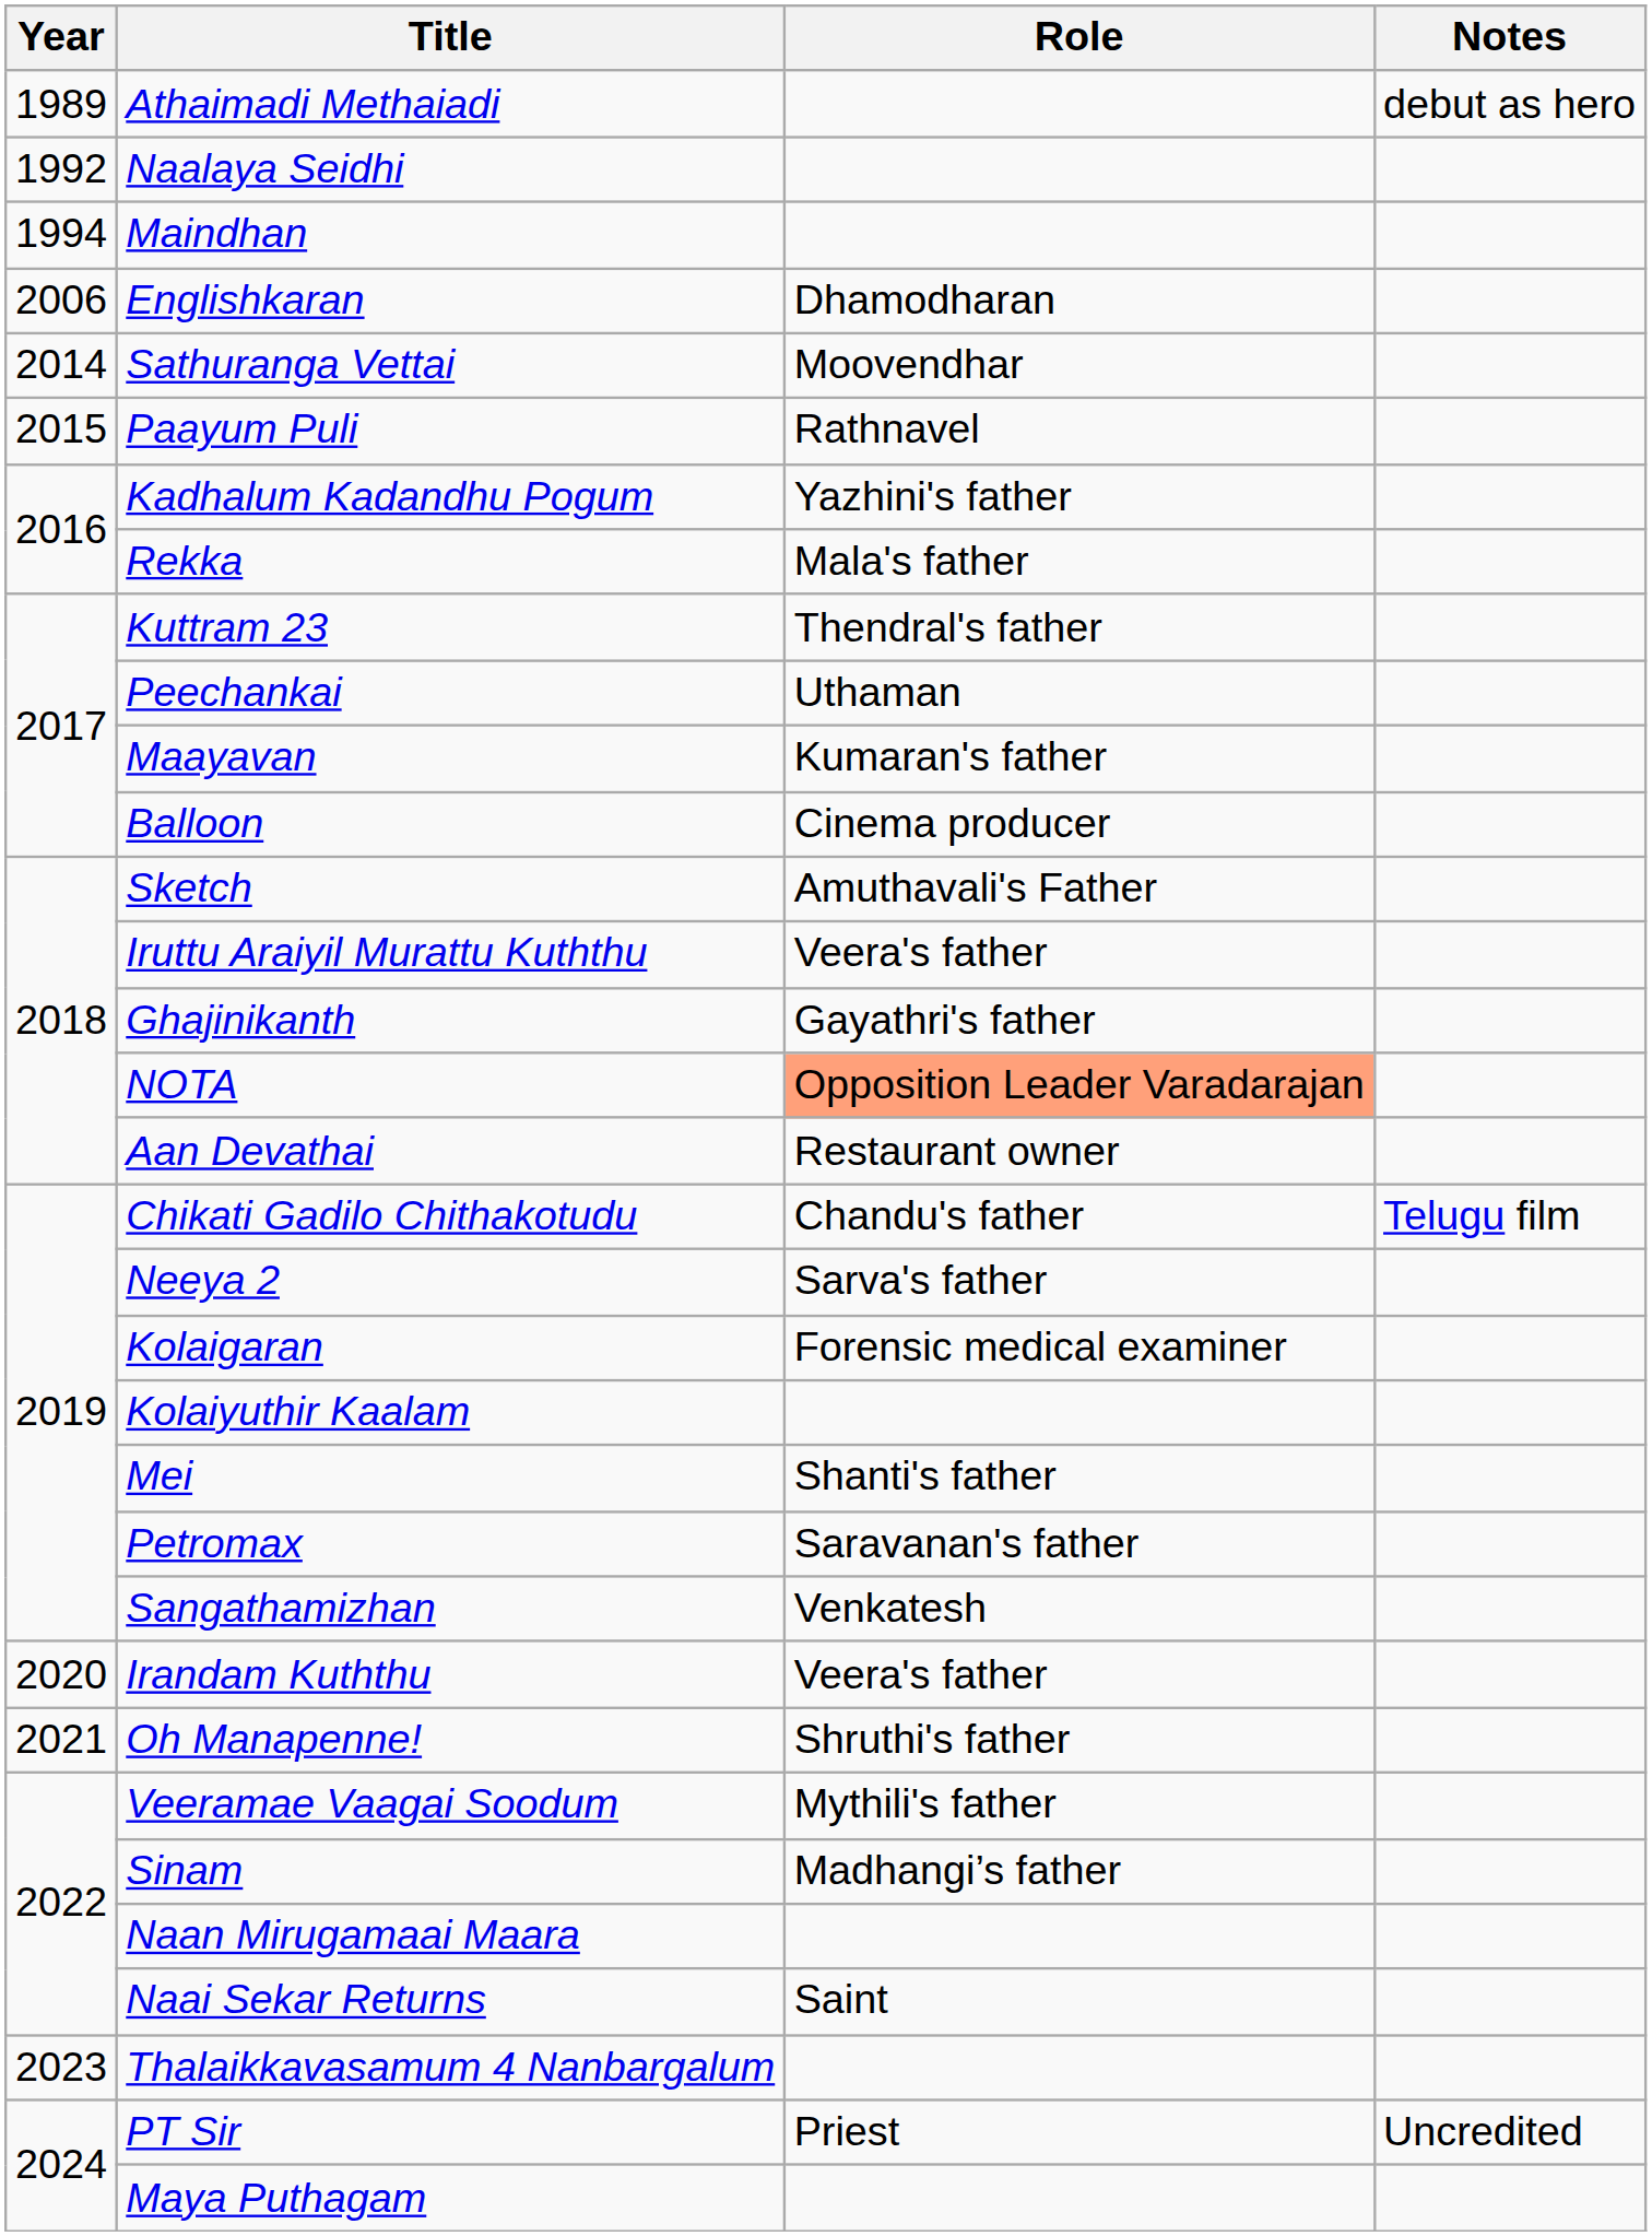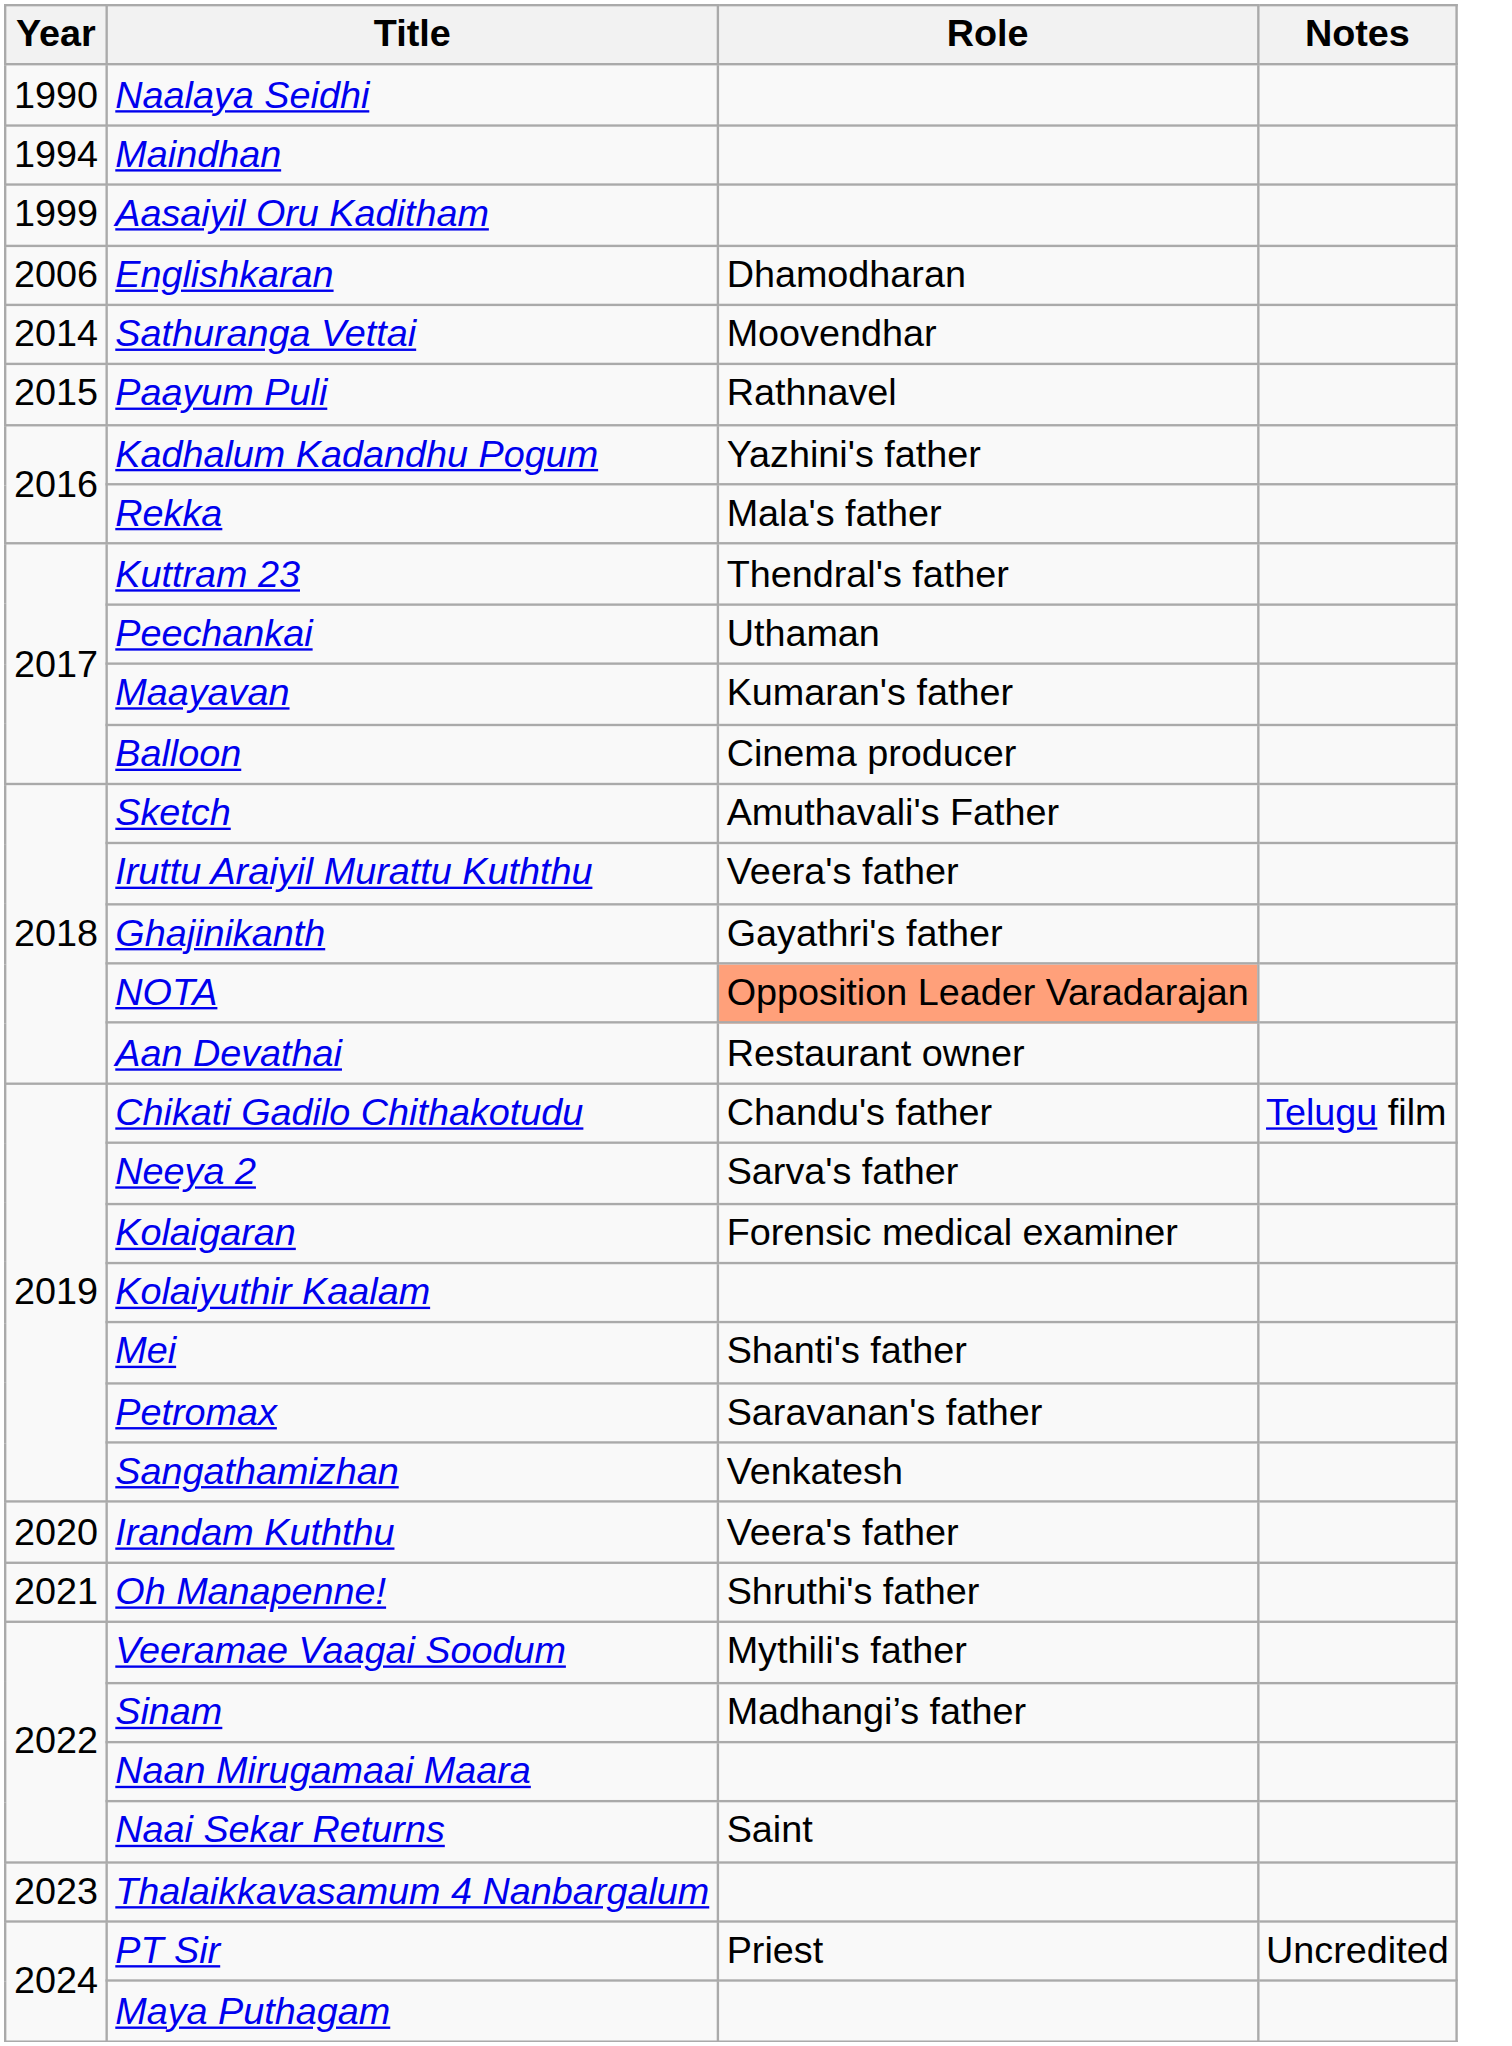 <table class="wikitable sortable">
 <tr>
 <th scope="col">Year</th>
 <th scope="col">Title</th>
 <th scope="col">Role</th>
 <th scope="col" class="unsortable">Notes</th>
 </tr>
 <tr>
-<td>1989</td>
-<td><em><a href='#'>Athaimadi Methaiadi</a></em></td>
-<td></td>
-<td>debut as hero</td>
-</tr>
-<tr>
-<td>1992</td>
+<td>1990</td>
 <td><em><a href='#'>Naalaya Seidhi</a></em></td>
 <td></td>
 <td></td>
 </tr>
 <tr>
 <td>1994</td>
 <td><em><a href='#'>Maindhan</a></em></td>
+<td></td>
+<td></td>
+</tr>
+<tr>
+<td>1999</td>
+<td><em><a href='#'>Aasaiyil Oru Kaditham</a></em></td>
 <td></td>
 <td></td>
 </tr>
 <tr>
 <td>2006</td>
 <td><em><a href='#'>Englishkaran</a></em></td>
 <td>Dhamodharan</td>
 <td></td>
 </tr>
 <tr>
 <td>2014</td>
 <td><em><a href='#'>Sathuranga Vettai</a></em></td>
 <td>Moovendhar</td>
 <td></td>
 </tr>
 <tr>
 <td>2015</td>
 <td><em><a href='#'>Paayum Puli</a></em></td>
 <td>Rathnavel</td>
 <td></td>
 </tr>
 <tr>
 <td rowspan="2">2016</td>
 <td><em><a href='#'>Kadhalum Kadandhu Pogum</a></em></td>
 <td>Yazhini's father</td>
 <td></td>
 </tr>
 <tr>
 <td><em><a href='#'>Rekka</a></em></td>
 <td>Mala's father</td>
 <td></td>
 </tr>
 <tr>
 <td rowspan="4">2017</td>
 <td><em><a href='#'>Kuttram 23</a></em></td>
 <td>Thendral's father</td>
 <td></td>
 </tr>
 <tr>
 <td><em><a href='#'>Peechankai</a></em></td>
 <td>Uthaman</td>
 <td></td>
 </tr>
 <tr>
 <td><em><a href='#'>Maayavan</a></em></td>
 <td>Kumaran's father</td>
 <td></td>
 </tr>
 <tr>
 <td><em><a href='#'>Balloon</a></em></td>
 <td>Cinema producer</td>
 <td></td>
 </tr>
 <tr>
 <td rowspan="5">2018</td>
 <td><em><a href='#'>Sketch</a></em></td>
 <td>Amuthavali's Father</td>
 <td></td>
 </tr>
 <tr>
 <td><em><a href='#'>Iruttu Araiyil Murattu Kuththu</a></em></td>
 <td>Veera's father</td>
 <td></td>
 </tr>
 <tr>
 <td><em><a href='#'>Ghajinikanth</a></em></td>
 <td>Gayathri's father</td>
 <td></td>
 </tr>
 <tr>
 <td><em><a href='#'>NOTA</a></em></td>
 <td style="background: lightsalmon;">Opposition Leader Varadarajan</td>
 <td></td>
 </tr>
 <tr>
 <td><em><a href='#'>Aan Devathai</a></em></td>
 <td>Restaurant owner</td>
 <td></td>
 </tr>
 <tr>
 <td rowspan="7">2019</td>
 <td><em><a href='#'>Chikati Gadilo Chithakotudu</a></em></td>
 <td>Chandu's father</td>
 <td><a href='#'>Telugu</a> film</td>
 </tr>
 <tr>
 <td><em><a href='#'>Neeya 2</a></em></td>
 <td>Sarva's father</td>
 <td></td>
 </tr>
 <tr>
 <td><em><a href='#'>Kolaigaran</a></em></td>
 <td>Forensic medical examiner</td>
 <td></td>
 </tr>
 <tr>
 <td><em><a href='#'>Kolaiyuthir Kaalam</a></em></td>
 <td></td>
 <td></td>
 </tr>
 <tr>
 <td><em><a href='#'>Mei</a></em></td>
 <td>Shanti's father</td>
 <td></td>
 </tr>
 <tr>
 <td><em><a href='#'>Petromax</a></em></td>
 <td>Saravanan's father</td>
 <td></td>
 </tr>
 <tr>
 <td><em><a href='#'>Sangathamizhan</a></em></td>
 <td>Venkatesh</td>
 <td></td>
 </tr>
 <tr>
 <td>2020</td>
 <td><em><a href='#'>Irandam Kuththu</a></em></td>
 <td>Veera's father</td>
 <td></td>
 </tr>
 <tr>
 <td>2021</td>
 <td><em><a href='#'>Oh Manapenne!</a></em></td>
 <td>Shruthi's father</td>
 <td></td>
 </tr>
 <tr>
 <td rowspan="4">2022</td>
 <td><em><a href='#'>Veeramae Vaagai Soodum</a></em></td>
 <td>Mythili's father</td>
 <td></td>
 </tr>
 <tr>
 <td><em><a href='#'>Sinam</a></em></td>
 <td>Madhangi’s father</td>
 <td></td>
 </tr>
 <tr>
 <td><em><a href='#'>Naan Mirugamaai Maara</a></em></td>
 <td></td>
 <td></td>
 </tr>
 <tr>
 <td><em><a href='#'>Naai Sekar Returns</a></em></td>
 <td>Saint</td>
 <td></td>
 </tr>
 <tr>
 <td>2023</td>
 <td><em><a href='#'>Thalaikkavasamum 4 Nanbargalum</a></em></td>
 <td></td>
 <td></td>
 </tr>
 <tr>
 <td rowspan="2">2024</td>
 <td><em><a href='#'>PT Sir</a></em></td>
 <td>Priest</td>
 <td>Uncredited</td>
 </tr>
 <tr>
 <td><em><a href='#'>Maya Puthagam</a></em></td>
 <td></td>
 <td></td>
 </tr>
 <tr>
 </tr>
 </table>
